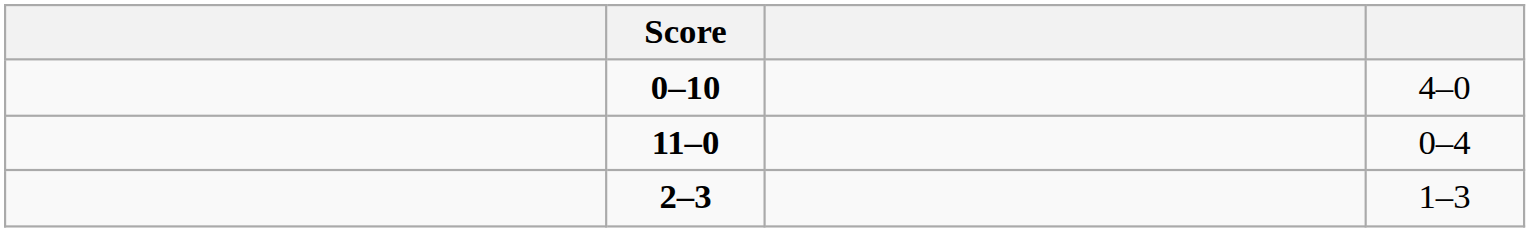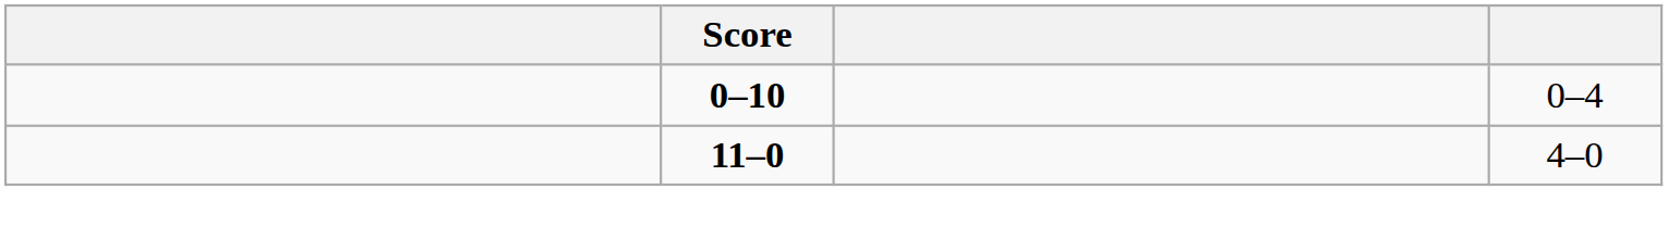 <table class="wikitable" style="text-align: center; ">
 <tr>
 <th align="right" width="270"></th>
 <th width="65">Score</th>
 <th align="left" width="270"></th>
 <th width="65"></th>
 </tr>
 <tr>
 <td align="left"></td>
 <td><strong>0–10</strong></td>
 <td align="left"><strong></strong></td>
-<td>4–0 <strong></strong></td>
+<td>0–4 <strong></strong></td>
 </tr>
 <tr>
 <td align="left"><strong></strong></td>
 <td><strong>11–0</strong></td>
 <td align="left"></td>
-<td>0–4 <strong></strong></td>
-</tr>
-<tr>
-<td align="left"></td>
-<td><strong>2–3</strong></td>
-<td align="left"><strong></strong></td>
-<td>1–3 <strong></strong></td>
+<td>4–0 <strong></strong></td>
 </tr>
 </table>
